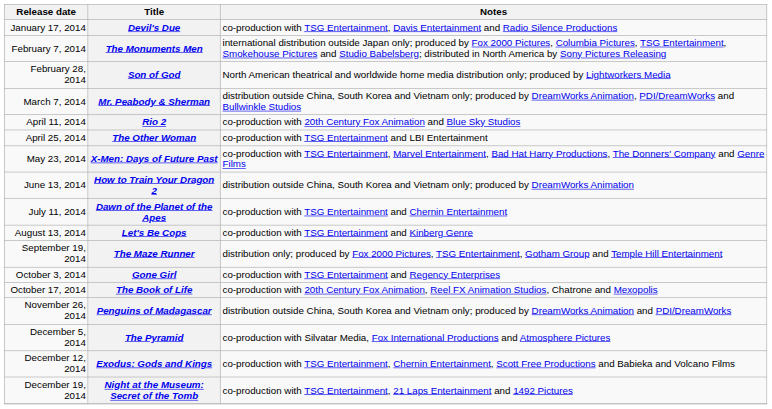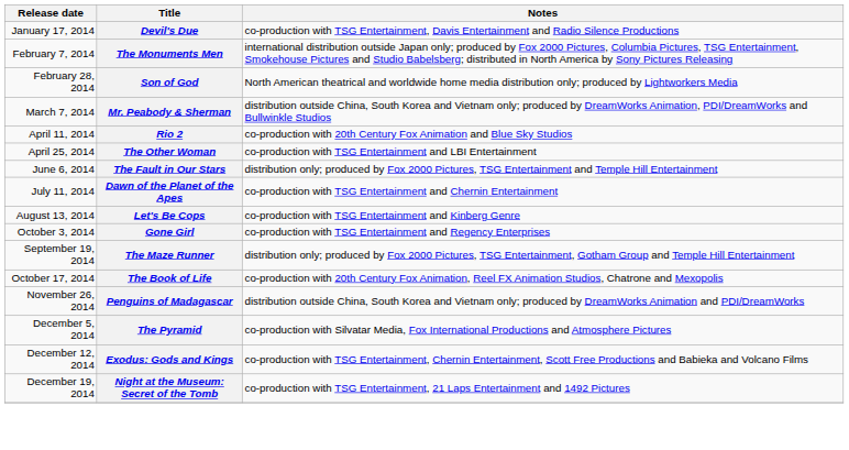 <table class="wikitable plainrowheaders sortable" style="width:99%;">
 <tr>
 <th scope="col" style="width:130px;">Release date</th>
 <th scope="col">Title</th>
 <th scope="col" class="unsortable">Notes</th>
 </tr>
 <tr>
 <td style="text-align:right;">January 17, 2014</td>
 <th scope="row"><em><a href='#'>Devil's Due</a></em></th>
 <td>co-production with <a href='#'>TSG Entertainment</a>, <a href='#'>Davis Entertainment</a> and <a href='#'>Radio Silence Productions</a></td>
 </tr>
 <tr>
 <td style="text-align:right;">February 7, 2014</td>
 <th scope="row"><em><a href='#'>The Monuments Men</a></em></th>
 <td>international distribution outside Japan only; produced by <a href='#'>Fox 2000 Pictures</a>, <a href='#'>Columbia Pictures</a>, <a href='#'>TSG Entertainment</a>, <a href='#'>Smokehouse Pictures</a> and <a href='#'>Studio Babelsberg</a>; distributed in North America by <a href='#'>Sony Pictures Releasing</a></td>
 </tr>
 <tr>
 <td style="text-align:right;">February 28, 2014</td>
 <th scope="row"><em><a href='#'>Son of God</a></em></th>
 <td>North American theatrical and worldwide home media distribution only; produced by <a href='#'>Lightworkers Media</a></td>
 </tr>
 <tr>
 <td style="text-align:right;">March 7, 2014</td>
 <th scope="row"><em><a href='#'>Mr. Peabody & Sherman</a></em></th>
 <td>distribution outside China, South Korea and Vietnam only; produced by <a href='#'>DreamWorks Animation</a>, <a href='#'>PDI/DreamWorks</a> and <a href='#'>Bullwinkle Studios</a></td>
 </tr>
 <tr>
 <td style="text-align:right;">April 11, 2014</td>
 <th scope="row"><em><a href='#'>Rio 2</a></em></th>
 <td>co-production with <a href='#'>20th Century Fox Animation</a> and <a href='#'>Blue Sky Studios</a></td>
 </tr>
 <tr>
 <td style="text-align:right;">April 25, 2014</td>
 <th scope="row"><em><a href='#'>The Other Woman</a></em></th>
 <td>co-production with <a href='#'>TSG Entertainment</a> and LBI Entertainment</td>
 </tr>
 <tr>
-<td style="text-align:right;">May 23, 2014</td>
-<th scope="row"><em><a href='#'>X-Men: Days of Future Past</a></em></th>
-<td>co-production with <a href='#'>TSG Entertainment</a>, <a href='#'>Marvel Entertainment</a>, <a href='#'>Bad Hat Harry Productions</a>, <a href='#'>The Donners' Company</a> and <a href='#'>Genre Films</a></td>
-</tr>
-<tr>
-<td style="text-align:right;">June 13, 2014</td>
-<th scope="row"><em><a href='#'>How to Train Your Dragon 2</a></em></th>
-<td>distribution outside China, South Korea and Vietnam only; produced by <a href='#'>DreamWorks Animation</a></td>
+<td style="text-align:right;">June 6, 2014</td>
+<th scope="row"><em><a href='#'>The Fault in Our Stars</a></em></th>
+<td>distribution only; produced by <a href='#'>Fox 2000 Pictures</a>, <a href='#'>TSG Entertainment</a> and <a href='#'>Temple Hill Entertainment</a></td>
 </tr>
 <tr>
 <td style="text-align:right;">July 11, 2014</td>
 <th scope="row"><em><a href='#'>Dawn of the Planet of the Apes</a></em></th>
 <td>co-production with <a href='#'>TSG Entertainment</a> and <a href='#'>Chernin Entertainment</a></td>
 </tr>
 <tr>
 <td style="text-align:right;">August 13, 2014</td>
 <th scope="row"><em><a href='#'>Let's Be Cops</a></em></th>
 <td>co-production with <a href='#'>TSG Entertainment</a> and <a href='#'>Kinberg Genre</a></td>
 </tr>
 <tr>
+<td style="text-align:right;">October 3, 2014</td>
+<th scope="row"><em><a href='#'>Gone Girl</a></em></th>
+<td>co-production with <a href='#'>TSG Entertainment</a> and <a href='#'>Regency Enterprises</a></td>
+</tr>
+<tr>
 <td style="text-align:right;">September 19, 2014</td>
 <th scope="row"><em><a href='#'>The Maze Runner</a></em></th>
 <td>distribution only; produced by <a href='#'>Fox 2000 Pictures</a>, <a href='#'>TSG Entertainment</a>, <a href='#'>Gotham Group</a> and <a href='#'>Temple Hill Entertainment</a></td>
-</tr>
-<tr>
-<td style="text-align:right;">October 3, 2014</td>
-<th scope="row"><em><a href='#'>Gone Girl</a></em></th>
-<td>co-production with <a href='#'>TSG Entertainment</a> and <a href='#'>Regency Enterprises</a></td>
 </tr>
 <tr>
 <td style="text-align:right;">October 17, 2014</td>
 <th scope="row"><em><a href='#'>The Book of Life</a></em></th>
 <td>co-production with <a href='#'>20th Century Fox Animation</a>, <a href='#'>Reel FX Animation Studios</a>, Chatrone and <a href='#'>Mexopolis</a></td>
 </tr>
 <tr>
 <td style="text-align:right;">November 26, 2014</td>
 <th scope="row"><em><a href='#'>Penguins of Madagascar</a></em></th>
 <td>distribution outside China, South Korea and Vietnam only; produced by <a href='#'>DreamWorks Animation</a> and <a href='#'>PDI/DreamWorks</a></td>
 </tr>
 <tr>
 <td style="text-align:right;">December 5, 2014</td>
 <th scope="row"><em><a href='#'>The Pyramid</a></em></th>
 <td>co-production with Silvatar Media, <a href='#'>Fox International Productions</a> and <a href='#'>Atmosphere Pictures</a></td>
 </tr>
 <tr>
 <td style="text-align:right;">December 12, 2014</td>
 <th scope="row"><em><a href='#'>Exodus: Gods and Kings</a></em></th>
 <td>co-production with <a href='#'>TSG Entertainment</a>, <a href='#'>Chernin Entertainment</a>, <a href='#'>Scott Free Productions</a> and Babieka and Volcano Films</td>
 </tr>
 <tr>
 <td style="text-align:right;">December 19, 2014</td>
 <th scope="row"><em><a href='#'>Night at the Museum: Secret of the Tomb</a></em></th>
 <td>co-production with <a href='#'>TSG Entertainment</a>, <a href='#'>21 Laps Entertainment</a> and <a href='#'>1492 Pictures</a></td>
 </tr>
 <tr>
 </tr>
 </table>
